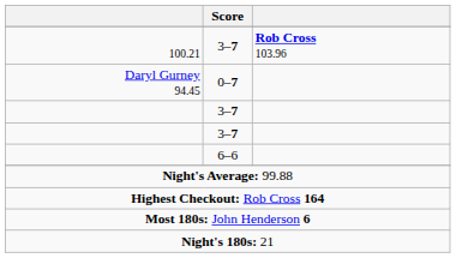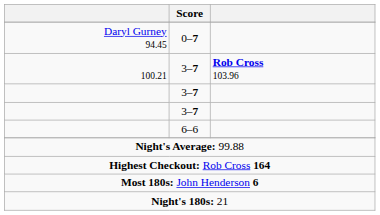 <table class=wikitable style="text-align:center">
 <tr>
 <th width=225></th>
 <th width=50>Score</th>
 <th width=225></th>
 </tr>
 <tr align=center>
 </tr>
 <tr align=left>
+<td align=right><a href='#'>Daryl Gurney</a>  <br><small><span>94.45</span></small></td>
+<td align=center>0–<strong>7</strong></td>
+<td></td>
+</tr>
+<tr align=left>
 <td align=right> <br><small><span>100.21</span></small></td>
 <td align=center>3–<strong>7</strong></td>
 <td> <strong><a href='#'>Rob Cross</a></strong> <br><small><span>103.96</span></small></td>
-</tr>
-<tr align=left>
-<td align=right><a href='#'>Daryl Gurney</a>  <br><small><span>94.45</span></small></td>
-<td align=center>0–<strong>7</strong></td>
-<td></td>
 </tr>
 <tr align=left>
 <td align=right></td>
 <td align=center>3–<strong>7</strong></td>
 <td></td>
 </tr>
 <tr align=left>
 <td align=right></td>
 <td align=center>3–<strong>7</strong></td>
 <td></td>
 </tr>
 <tr align=left>
 <td align=right></td>
 <td align=center>6–6</td>
 <td></td>
 </tr>
 <tr align=center>
 </tr>
 <tr align=center>
 <td colspan="3"><strong>Night's Average:</strong> 99.88</td>
 </tr>
 <tr align=center>
 <td colspan="3"><strong>Highest Checkout:</strong>  <a href='#'>Rob Cross</a> <strong>164</strong></td>
 </tr>
 <tr align=center>
 <td colspan="3"><strong>Most 180s:</strong>  <a href='#'>John Henderson</a> <strong>6</strong></td>
 </tr>
 <tr align=center>
 <td colspan="3"><strong>Night's 180s:</strong> 21</td>
 </tr>
 </table>
